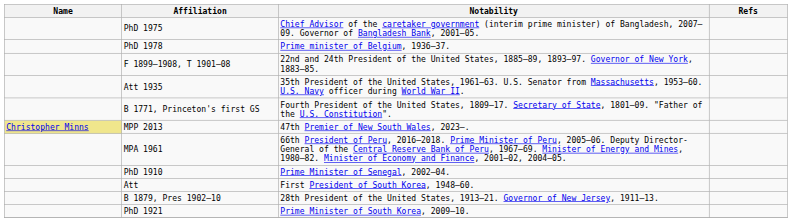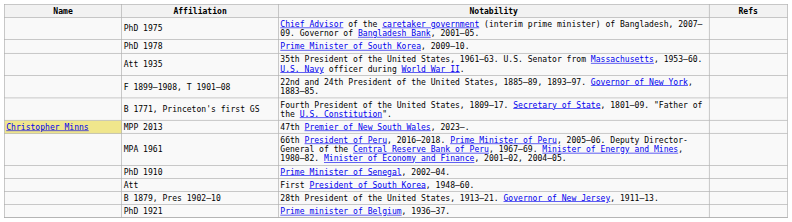 <table class="wikitable sortable" style="width:100%">
 <tr>
 <th width="15%">Name</th>
 <th width="20%">Affiliation</th>
 <th width="*" class="unsortable">Notability</th>
 <th width="10%" class="unsortable">Refs</th>
 </tr>
 <tr>
 <td></td>
 <td>PhD 1975</td>
 <td><a href='#'>Chief Advisor</a> of the <a href='#'>caretaker government</a> (interim prime minister) of Bangladesh, 2007–09. Governor of <a href='#'>Bangladesh Bank</a>, 2001–05.</td>
 <td></td>
 </tr>
 <tr>
 <td></td>
 <td>PhD 1978</td>
-<td><a href='#'>Prime minister of Belgium</a>, 1936–37.</td>
+<td><a href='#'>Prime Minister of South Korea</a>, 2009–10.</td>
+<td></td>
+</tr>
+<tr>
+<td></td>
+<td>Att 1935</td>
+<td>35th President of the United States, 1961–63. U.S. Senator from <a href='#'>Massachusetts</a>, 1953–60. <a href='#'>U.S. Navy</a> officer during <a href='#'>World War II</a>.</td>
 <td></td>
 </tr>
 <tr>
 <td></td>
 <td>F 1899–1908, T 1901–08</td>
 <td>22nd and 24th President of the United States, 1885–89, 1893–97. <a href='#'>Governor of New York</a>, 1883–85.</td>
-<td></td>
-</tr>
-<tr>
-<td></td>
-<td>Att 1935</td>
-<td>35th President of the United States, 1961–63. U.S. Senator from <a href='#'>Massachusetts</a>, 1953–60. <a href='#'>U.S. Navy</a> officer during <a href='#'>World War II</a>.</td>
 <td></td>
 </tr>
 <tr>
 <td></td>
 <td>B 1771, Princeton's first GS</td>
 <td>Fourth President of the United States, 1809–17. <a href='#'>Secretary of State</a>, 1801–09. "Father of the <a href='#'>U.S. Constitution</a>".</td>
 <td></td>
 </tr>
 <tr>
 <td style="background: khaki;"><a href='#'>Christopher Minns</a></td>
 <td>MPP 2013</td>
 <td>47th <a href='#'>Premier of New South Wales</a>, 2023–.</td>
 <td></td>
 </tr>
 <tr>
 <td></td>
 <td>MPA 1961</td>
 <td>66th <a href='#'>President of Peru</a>, 2016–2018. <a href='#'>Prime Minister of Peru</a>, 2005–06. Deputy Director-General of the <a href='#'>Central Reserve Bank of Peru</a>, 1967–69. <a href='#'>Minister of Energy and Mines</a>, 1980–82. <a href='#'>Minister of Economy and Finance</a>, 2001–02, 2004–05.</td>
 <td></td>
 </tr>
 <tr>
 <td></td>
 <td>PhD 1910</td>
 <td><a href='#'>Prime Minister of Senegal</a>, 2002–04.</td>
 <td></td>
 </tr>
 <tr>
 <td></td>
 <td>Att</td>
 <td>First <a href='#'>President of South Korea</a>, 1948–60.</td>
 <td></td>
 </tr>
 <tr>
 <td></td>
 <td>B 1879, Pres 1902–10</td>
 <td>28th President of the United States, 1913–21. <a href='#'>Governor of New Jersey</a>, 1911–13.</td>
 <td></td>
 </tr>
 <tr>
 <td></td>
 <td>PhD 1921</td>
-<td><a href='#'>Prime Minister of South Korea</a>, 2009–10.</td>
+<td><a href='#'>Prime minister of Belgium</a>, 1936–37.</td>
 <td></td>
 </tr>
 <tr>
 </tr>
 </table>
